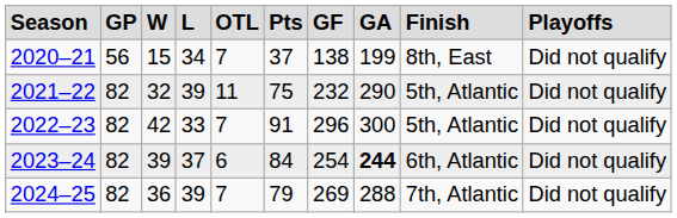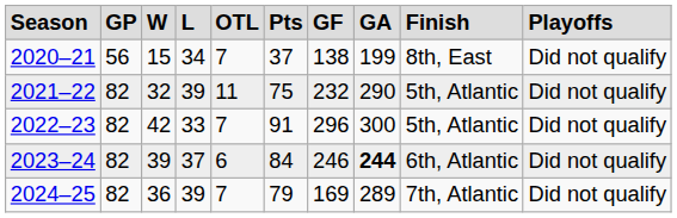 <table class="wikitable">
 <tr style="font-weight:bold; background:#ddd;">
 <td>Season</td>
 <td>GP</td>
 <td>W</td>
 <td>L</td>
 <td>OTL</td>
 <td>Pts</td>
 <td>GF</td>
 <td>GA</td>
 <td>Finish</td>
 <td>Playoffs</td>
 </tr>
 <tr>
 <td><a href='#'>2020–21</a></td>
 <td>56</td>
 <td>15</td>
 <td>34</td>
 <td>7</td>
 <td>37</td>
 <td>138</td>
 <td>199</td>
 <td>8th, East</td>
 <td>Did not qualify</td>
 </tr>
 <tr style="background:#eee;">
 <td><a href='#'>2021–22</a></td>
 <td>82</td>
 <td>32</td>
 <td>39</td>
 <td>11</td>
 <td>75</td>
 <td>232</td>
 <td>290</td>
 <td>5th, Atlantic</td>
 <td>Did not qualify</td>
 </tr>
 <tr>
 <td><a href='#'>2022–23</a></td>
 <td>82</td>
 <td>42</td>
 <td>33</td>
 <td>7</td>
 <td>91</td>
 <td>296</td>
 <td>300</td>
 <td>5th, Atlantic</td>
 <td>Did not qualify</td>
 </tr>
 <tr style="background:#eee;">
 <td><a href='#'>2023–24</a></td>
 <td>82</td>
 <td>39</td>
 <td>37</td>
 <td>6</td>
 <td>84</td>
-<td>254</td>
+<td>246</td>
 <td><strong>244</strong></td>
 <td>6th, Atlantic</td>
 <td>Did not qualify</td>
 </tr>
 <tr>
 <td><a href='#'>2024–25</a></td>
 <td>82</td>
 <td>36</td>
 <td>39</td>
 <td>7</td>
 <td>79</td>
-<td>269</td>
-<td>288</td>
+<td>169</td>
+<td>289</td>
 <td>7th, Atlantic</td>
 <td>Did not qualify</td>
 </tr>
 </table>
